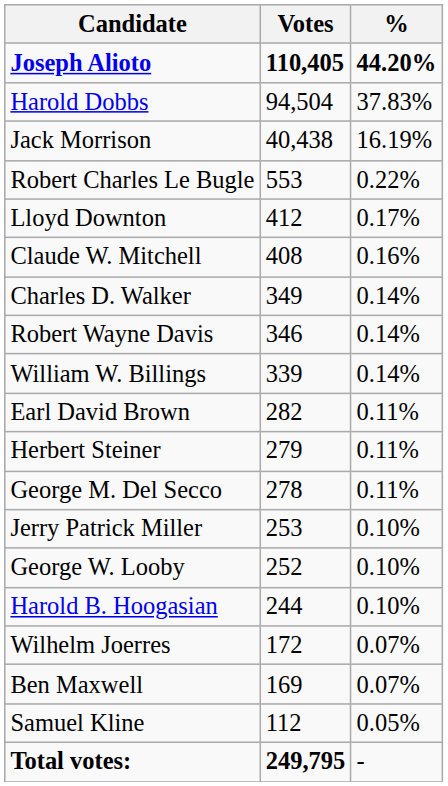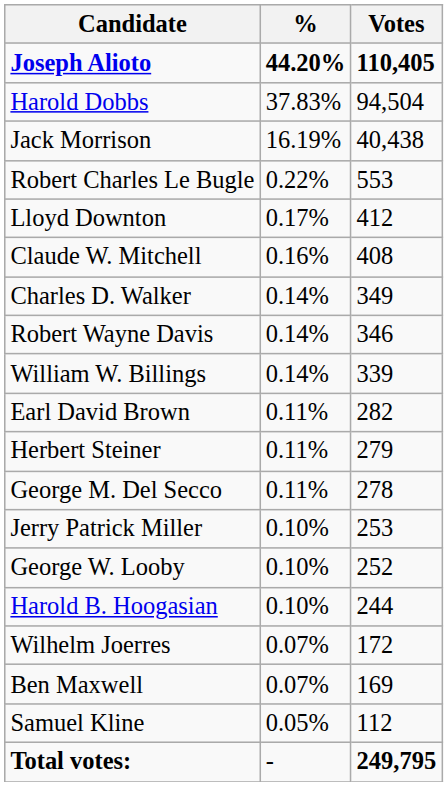 <table class="wikitable">
 <tr>
 <th>Candidate</th>
+<th>%</th>
 <th>Votes</th>
-<th>%</th>
 </tr>
 <tr>
 <td><strong><a href='#'>Joseph Alioto</a></strong></td>
+<td><strong>44.20%</strong></td>
 <td><strong>110,405</strong></td>
-<td><strong>44.20%</strong></td>
 </tr>
 <tr>
 <td><a href='#'>Harold Dobbs</a></td>
+<td>37.83%</td>
 <td>94,504</td>
-<td>37.83%</td>
 </tr>
 <tr>
 <td>Jack Morrison</td>
+<td>16.19%</td>
 <td>40,438</td>
-<td>16.19%</td>
 </tr>
 <tr>
 <td>Robert Charles Le Bugle</td>
+<td>0.22%</td>
 <td>553</td>
-<td>0.22%</td>
 </tr>
 <tr>
 <td>Lloyd Downton</td>
+<td>0.17%</td>
 <td>412</td>
-<td>0.17%</td>
 </tr>
 <tr>
 <td>Claude W. Mitchell</td>
+<td>0.16%</td>
 <td>408</td>
-<td>0.16%</td>
 </tr>
 <tr>
 <td>Charles D. Walker</td>
+<td>0.14%</td>
 <td>349</td>
-<td>0.14%</td>
 </tr>
 <tr>
 <td>Robert Wayne Davis</td>
+<td>0.14%</td>
 <td>346</td>
-<td>0.14%</td>
 </tr>
 <tr>
 <td>William W. Billings</td>
+<td>0.14%</td>
 <td>339</td>
-<td>0.14%</td>
 </tr>
 <tr>
 <td>Earl David Brown</td>
+<td>0.11%</td>
 <td>282</td>
-<td>0.11%</td>
 </tr>
 <tr>
 <td>Herbert Steiner</td>
+<td>0.11%</td>
 <td>279</td>
-<td>0.11%</td>
 </tr>
 <tr>
 <td>George M. Del Secco</td>
+<td>0.11%</td>
 <td>278</td>
-<td>0.11%</td>
 </tr>
 <tr>
 <td>Jerry Patrick Miller</td>
+<td>0.10%</td>
 <td>253</td>
-<td>0.10%</td>
 </tr>
 <tr>
 <td>George W. Looby</td>
+<td>0.10%</td>
 <td>252</td>
-<td>0.10%</td>
 </tr>
 <tr>
 <td><a href='#'>Harold B. Hoogasian</a></td>
+<td>0.10%</td>
 <td>244</td>
-<td>0.10%</td>
 </tr>
 <tr>
 <td>Wilhelm Joerres</td>
+<td>0.07%</td>
 <td>172</td>
-<td>0.07%</td>
 </tr>
 <tr>
 <td>Ben Maxwell</td>
+<td>0.07%</td>
 <td>169</td>
-<td>0.07%</td>
 </tr>
 <tr>
 <td>Samuel Kline</td>
+<td>0.05%</td>
 <td>112</td>
-<td>0.05%</td>
 </tr>
 <tr>
 <td><strong>Total votes:</strong></td>
+<td>-</td>
 <td><strong>249,795</strong></td>
-<td>-</td>
 </tr>
 </table>
